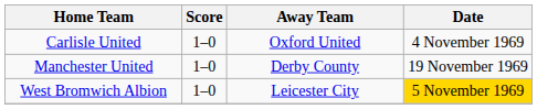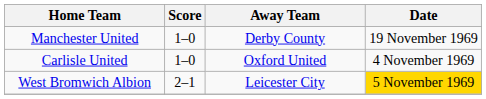 <table class="wikitable" style="text-align:center;">
 <tr>
 <th width=175>Home Team</th>
 <th width=20>Score</th>
 <th width=175>Away Team</th>
 <th width=125>Date</th>
 </tr>
 <tr>
+<td><a href='#'>Manchester United</a></td>
+<td>1–0</td>
+<td><a href='#'>Derby County</a></td>
+<td>19 November 1969</td>
+</tr>
+<tr>
 <td><a href='#'>Carlisle United</a></td>
 <td>1–0</td>
 <td><a href='#'>Oxford United</a></td>
 <td>4 November 1969</td>
 </tr>
 <tr>
-<td><a href='#'>Manchester United</a></td>
-<td>1–0</td>
-<td><a href='#'>Derby County</a></td>
-<td>19 November 1969</td>
-</tr>
-<tr>
 <td><a href='#'>West Bromwich Albion</a></td>
-<td>1–0</td>
+<td>2–1</td>
 <td><a href='#'>Leicester City</a></td>
 <td style="background: gold;">5 November 1969</td>
 </tr>
 <tr>
 </tr>
 </table>
